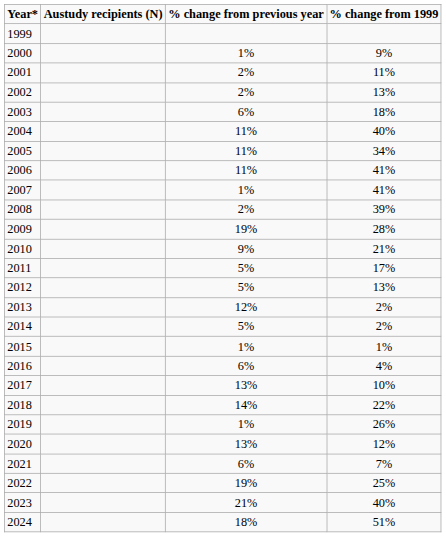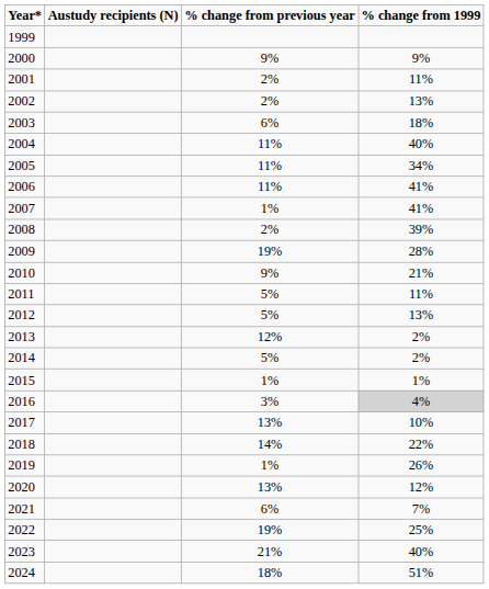 <table class="wikitable">
 <tr>
 <td><strong>Year*</strong></td>
 <td style="text-align:center;"><strong>Austudy recipients (N)</strong></td>
 <td style="text-align:center;"><strong>% change from previous year</strong></td>
 <td style="text-align:center;"><strong>% change from 1999</strong></td>
 </tr>
 <tr>
 <td>1999</td>
 <td></td>
 <td></td>
 </tr>
 <tr>
 <td>2000</td>
 <td></td>
-<td align=center>1%</td>
+<td align=center>9%</td>
 <td align=center>9%</td>
 </tr>
 <tr>
 <td>2001</td>
 <td></td>
 <td align=center>2%</td>
 <td align=center>11%</td>
 </tr>
 <tr>
 <td>2002</td>
 <td></td>
 <td align=center>2%</td>
 <td align=center>13%</td>
 </tr>
 <tr>
 <td>2003</td>
 <td></td>
 <td align=center>6%</td>
 <td align=center>18%</td>
 </tr>
 <tr>
 <td>2004</td>
 <td></td>
 <td align=center>11%</td>
 <td align=center>40%</td>
 </tr>
 <tr>
 <td>2005</td>
 <td></td>
 <td align=center>11%</td>
 <td align=center>34%</td>
 </tr>
 <tr>
 <td>2006</td>
 <td></td>
 <td align=center>11%</td>
 <td align=center>41%</td>
 </tr>
 <tr>
 <td>2007</td>
 <td></td>
 <td align=center>1%</td>
 <td align=center>41%</td>
 </tr>
 <tr>
 <td>2008</td>
 <td></td>
 <td align=center>2%</td>
 <td align=center>39%</td>
 </tr>
 <tr>
 <td>2009</td>
 <td></td>
 <td align=center>19%</td>
 <td align=center>28%</td>
 </tr>
 <tr>
 <td>2010</td>
 <td></td>
 <td align=center>9%</td>
 <td align=center>21%</td>
 </tr>
 <tr>
 <td>2011</td>
 <td></td>
 <td align=center>5%</td>
-<td align=center>17%</td>
+<td align=center>11%</td>
 </tr>
 <tr>
 <td>2012</td>
 <td></td>
 <td align=center>5%</td>
 <td align=center>13%</td>
 </tr>
 <tr>
 <td>2013</td>
 <td></td>
 <td align=center>12%</td>
 <td align=center>2%</td>
 </tr>
 <tr>
 <td>2014</td>
 <td></td>
 <td align=center>5%</td>
 <td align=center>2%</td>
 </tr>
 <tr>
 <td>2015</td>
 <td></td>
 <td align=center>1%</td>
 <td align=center>1%</td>
 </tr>
 <tr>
 <td>2016</td>
 <td></td>
-<td align=center>6%</td>
-<td align=center>4%</td>
+<td align=center>3%</td>
+<td align=center style="background: lightgrey;">4%</td>
 </tr>
 <tr>
 <td>2017</td>
 <td></td>
 <td align=center>13%</td>
 <td align=center>10%</td>
 </tr>
 <tr>
 <td>2018</td>
 <td></td>
 <td align=center>14%</td>
 <td align=center>22%</td>
 </tr>
 <tr>
 <td>2019</td>
 <td></td>
 <td align=center>1%</td>
 <td align=center>26%</td>
 </tr>
 <tr>
 <td>2020</td>
 <td></td>
 <td align=center>13%</td>
 <td align=center>12%</td>
 </tr>
 <tr>
 <td>2021</td>
 <td></td>
 <td align=center>6%</td>
 <td align=center>7%</td>
 </tr>
 <tr>
 <td>2022</td>
 <td></td>
 <td align=center>19%</td>
 <td align=center>25%</td>
 </tr>
 <tr>
 <td>2023</td>
 <td></td>
 <td align=center>21%</td>
 <td align=center>40%</td>
 </tr>
 <tr>
 <td>2024</td>
 <td></td>
 <td align=center> 18%</td>
 <td align=center> 51%</td>
 </tr>
 </table>
